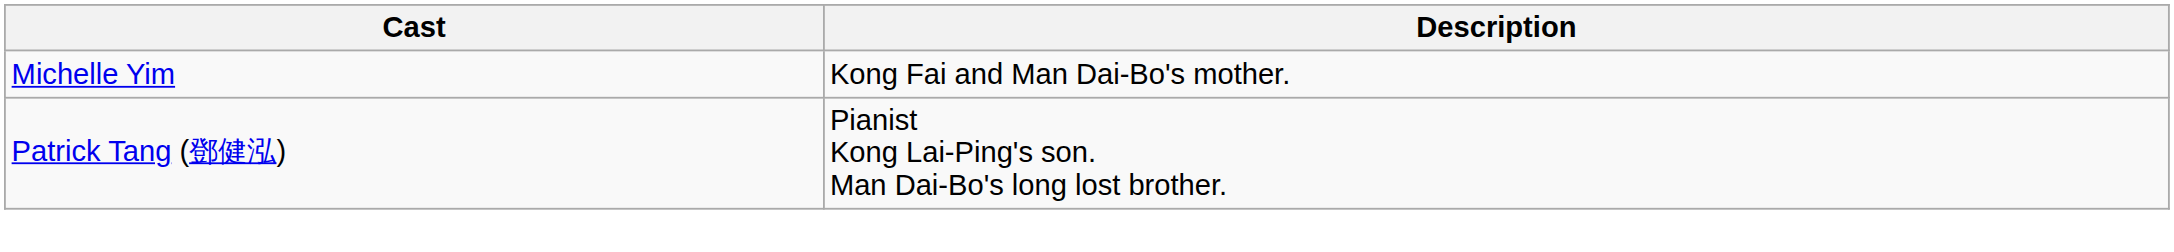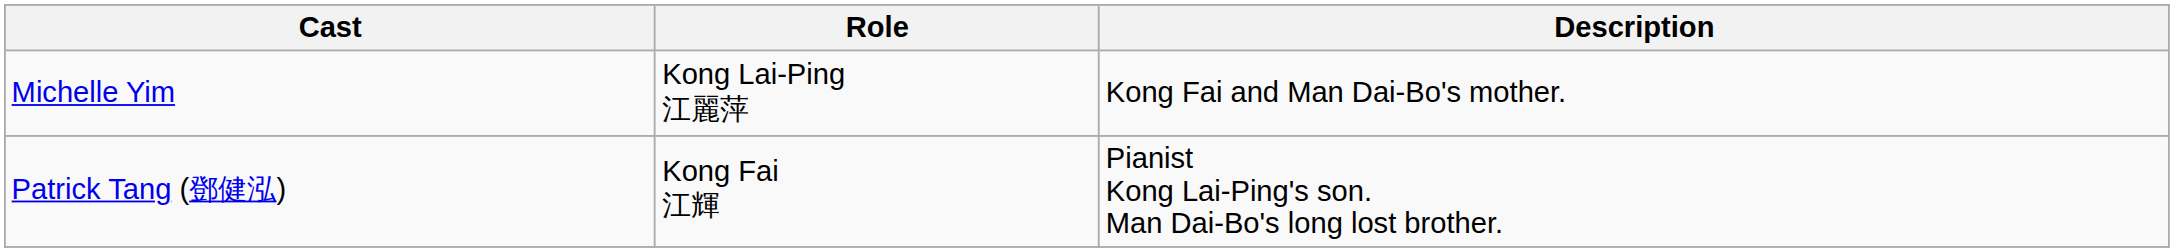 <table class="wikitable" width="60%">
 <tr>
 <th>Cast</th>
+<th>Role</th>
 <th>Description</th>
 </tr>
 <tr>
 <td><a href='#'>Michelle Yim</a></td>
+<td>Kong Lai-Ping <br> 江麗萍</td>
 <td>Kong Fai and Man Dai-Bo's mother.</td>
 </tr>
 <tr>
 <td><a href='#'>Patrick Tang</a> (<a href='#'>鄧健泓</a>)</td>
+<td>Kong Fai <br> 江輝</td>
 <td>Pianist <br> Kong Lai-Ping's son. <br> Man Dai-Bo's long lost brother.</td>
 </tr>
 </table>
